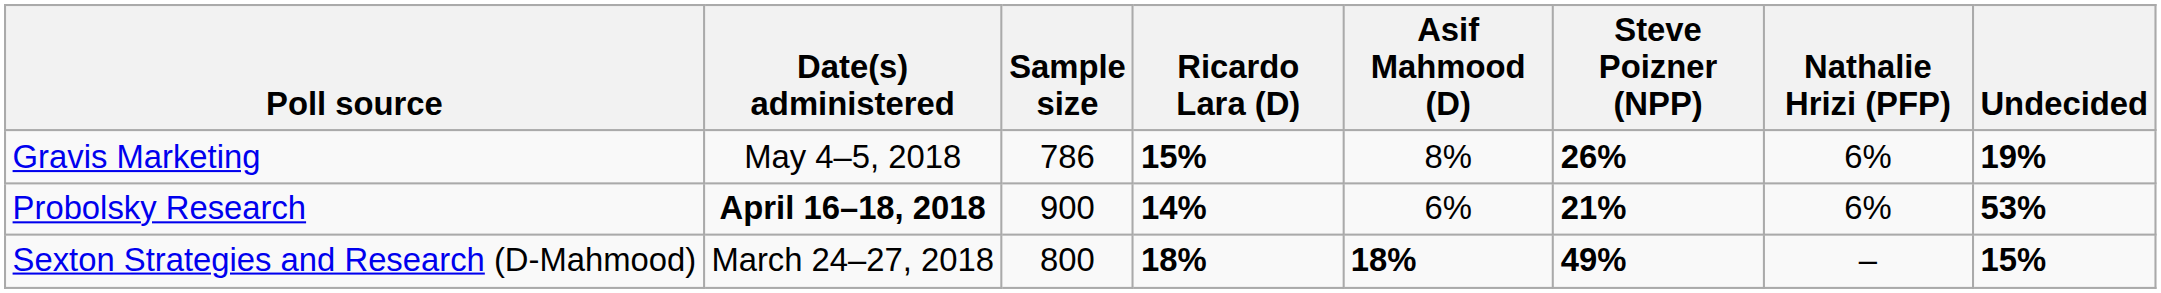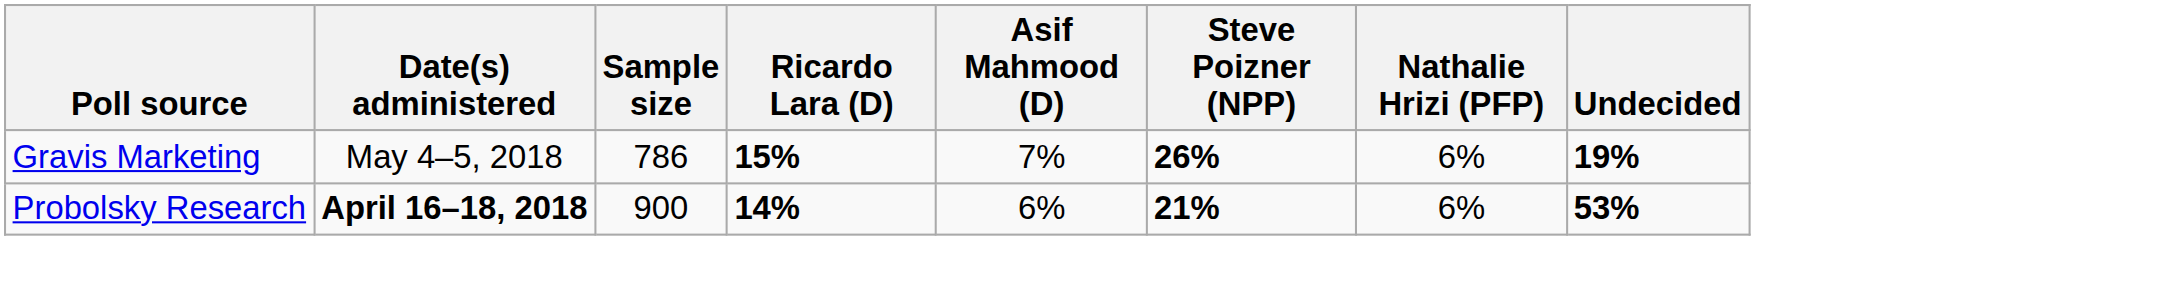 <table class="wikitable">
 <tr valign=bottom>
 <th>Poll source</th>
 <th>Date(s)<br>administered</th>
 <th>Sample<br>size</th>
 <th style="width:95px;">Ricardo<br>Lara (D)</th>
 <th style="width:95px;">Asif<br>Mahmood (D)</th>
 <th style="width:95px;">Steve<br>Poizner (NPP)</th>
 <th style="width:95px;">Nathalie<br>Hrizi (PFP)</th>
 <th>Undecided</th>
 </tr>
 <tr>
 <td><a href='#'>Gravis Marketing</a></td>
 <td align=center>May 4–5, 2018</td>
 <td align=center>786</td>
 <td><strong>15%</strong></td>
-<td align=center>8%</td>
+<td align=center>7%</td>
 <td><strong>26%</strong></td>
 <td align=center>6%</td>
 <td><strong>19%</strong></td>
 </tr>
 <tr>
 <td><a href='#'>Probolsky Research</a></td>
 <td align=center><strong>April 16–18, 2018</strong></td>
 <td align=center>900</td>
 <td><strong>14%</strong></td>
 <td align=center>6%</td>
 <td><strong>21%</strong></td>
 <td align=center>6%</td>
 <td><strong>53%</strong></td>
 </tr>
-<tr>
-<td><a href='#'>Sexton Strategies and Research</a> (D-Mahmood)</td>
-<td align=center>March 24–27, 2018</td>
-<td align=center>800</td>
-<td><strong>18%</strong></td>
-<td><strong>18%</strong></td>
-<td><strong>49%</strong></td>
-<td align=center>–</td>
-<td><strong>15%</strong></td>
-</tr>
 </table>
